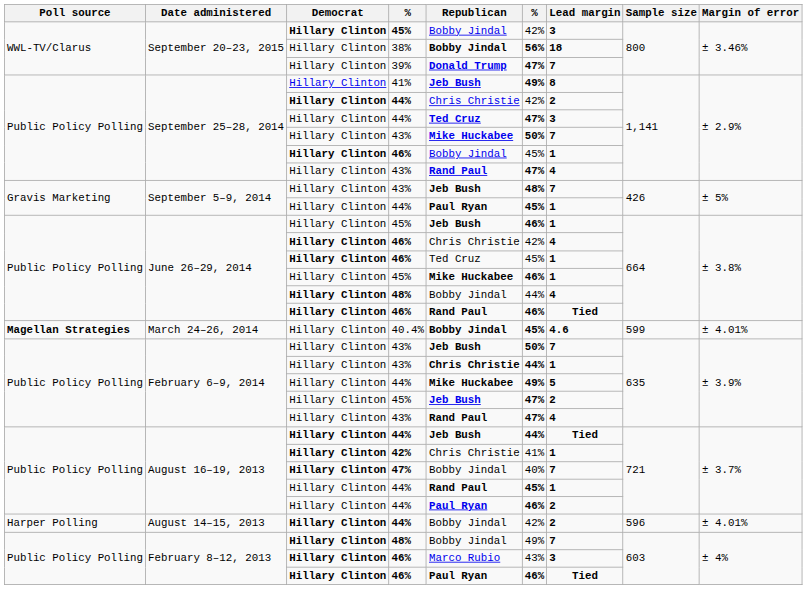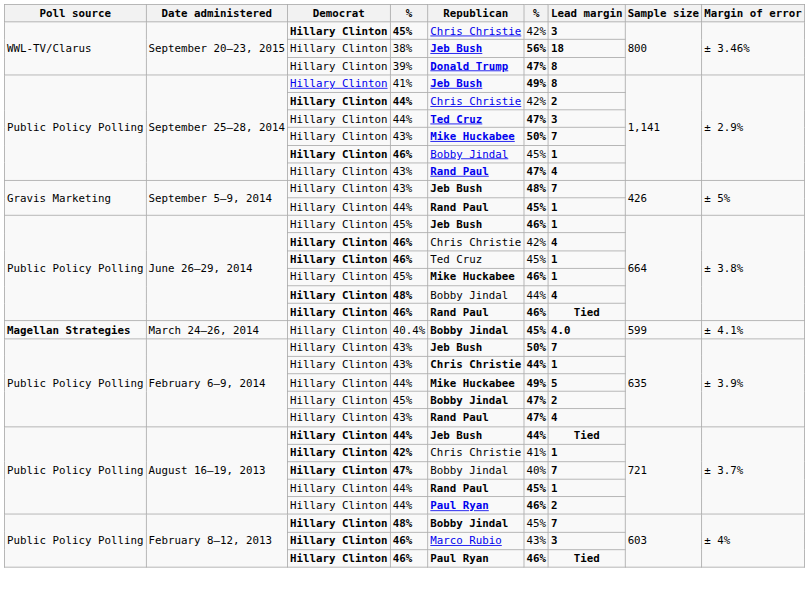 <table class="wikitable">
 <tr valign=bottom>
 <th>Poll source</th>
 <th>Date administered</th>
 <th>Democrat</th>
 <th>%</th>
 <th>Republican</th>
 <th>%</th>
 <th>Lead margin</th>
 <th>Sample size</th>
 <th>Margin of error</th>
 </tr>
 <tr>
 <td rowspan=3>WWL-TV/Clarus</td>
 <td rowspan=3>September 20–23, 2015</td>
 <td><strong>Hillary Clinton</strong></td>
 <td><strong>45%</strong></td>
-<td><a href='#'>Bobby Jindal</a></td>
+<td><a href='#'>Chris Christie</a></td>
 <td>42%</td>
 <td><strong>3</strong></td>
 <td rowspan=3>800</td>
 <td rowspan=3>± 3.46%</td>
 </tr>
 <tr>
 <td>Hillary Clinton</td>
 <td>38%</td>
-<td><strong>Bobby Jindal</strong></td>
+<td><strong><a href='#'>Jeb Bush</a></strong></td>
 <td><strong>56%</strong></td>
 <td><strong>18</strong></td>
 </tr>
 <tr>
 <td>Hillary Clinton</td>
 <td>39%</td>
 <td><strong><a href='#'>Donald Trump</a></strong></td>
 <td><strong>47%</strong></td>
-<td><strong>7</strong></td>
+<td><strong>8</strong></td>
 </tr>
 <tr>
 <td rowspan=6>Public Policy Polling</td>
 <td rowspan=6>September 25–28, 2014</td>
 <td><a href='#'>Hillary Clinton</a></td>
 <td>41%</td>
 <td><strong><a href='#'>Jeb Bush</a></strong></td>
 <td><strong>49%</strong></td>
 <td><strong>8</strong></td>
 <td rowspan=6>1,141</td>
 <td rowspan=6>± 2.9%</td>
 </tr>
 <tr>
 <td><strong>Hillary Clinton</strong></td>
 <td><strong>44%</strong></td>
 <td><a href='#'>Chris Christie</a></td>
 <td>42%</td>
 <td><strong>2</strong></td>
 </tr>
 <tr>
 <td>Hillary Clinton</td>
 <td>44%</td>
 <td><strong><a href='#'>Ted Cruz</a></strong></td>
 <td><strong>47%</strong></td>
 <td><strong>3</strong></td>
 </tr>
 <tr>
 <td>Hillary Clinton</td>
 <td>43%</td>
 <td><strong><a href='#'>Mike Huckabee</a></strong></td>
 <td><strong>50%</strong></td>
 <td><strong>7</strong></td>
 </tr>
 <tr>
 <td><strong>Hillary Clinton</strong></td>
 <td><strong>46%</strong></td>
 <td><a href='#'>Bobby Jindal</a></td>
 <td>45%</td>
 <td><strong>1</strong></td>
 </tr>
 <tr>
 <td>Hillary Clinton</td>
 <td>43%</td>
 <td><strong><a href='#'>Rand Paul</a></strong></td>
 <td><strong>47%</strong></td>
 <td><strong>4</strong></td>
 </tr>
 <tr>
 <td rowspan=2>Gravis Marketing</td>
 <td rowspan=2>September 5–9, 2014</td>
 <td>Hillary Clinton</td>
 <td>43%</td>
 <td><strong>Jeb Bush</strong></td>
 <td><strong>48%</strong></td>
 <td><strong>7</strong></td>
 <td rowspan=2>426</td>
 <td rowspan=2>± 5%</td>
 </tr>
 <tr>
 <td>Hillary Clinton</td>
 <td>44%</td>
-<td><strong>Paul Ryan</strong></td>
+<td><strong>Rand Paul</strong></td>
 <td><strong>45%</strong></td>
 <td><strong>1</strong></td>
 </tr>
 <tr>
 <td rowspan=6>Public Policy Polling</td>
 <td rowspan=6>June 26–29, 2014</td>
 <td>Hillary Clinton</td>
 <td>45%</td>
 <td><strong>Jeb Bush</strong></td>
 <td><strong>46%</strong></td>
 <td><strong>1</strong></td>
 <td rowspan=6>664</td>
 <td rowspan=6>± 3.8%</td>
 </tr>
 <tr>
 <td><strong>Hillary Clinton</strong></td>
 <td><strong>46%</strong></td>
 <td>Chris Christie</td>
 <td>42%</td>
 <td><strong>4</strong></td>
 </tr>
 <tr>
 <td><strong>Hillary Clinton</strong></td>
 <td><strong>46%</strong></td>
 <td>Ted Cruz</td>
 <td>45%</td>
 <td><strong>1</strong></td>
 </tr>
 <tr>
 <td>Hillary Clinton</td>
 <td>45%</td>
 <td><strong>Mike Huckabee</strong></td>
 <td><strong>46%</strong></td>
 <td><strong>1</strong></td>
 </tr>
 <tr>
 <td><strong>Hillary Clinton</strong></td>
 <td><strong>48%</strong></td>
 <td>Bobby Jindal</td>
 <td>44%</td>
 <td><strong>4</strong></td>
 </tr>
 <tr>
 <td><strong>Hillary Clinton</strong></td>
 <td><strong>46%</strong></td>
 <td><strong>Rand Paul</strong></td>
 <td><strong>46%</strong></td>
 <td align=center><strong>Tied</strong></td>
 </tr>
 <tr>
 <td><strong>Magellan Strategies</strong></td>
 <td>March 24–26, 2014</td>
 <td>Hillary Clinton</td>
 <td>40.4%</td>
 <td><strong>Bobby Jindal</strong></td>
 <td><strong>45%</strong></td>
-<td><strong>4.6</strong></td>
+<td><strong>4.0</strong></td>
 <td>599</td>
-<td>± 4.01%</td>
+<td>± 4.1%</td>
 </tr>
 <tr>
 <td rowspan=5>Public Policy Polling</td>
 <td rowspan=5>February 6–9, 2014</td>
 <td>Hillary Clinton</td>
 <td>43%</td>
 <td><strong>Jeb Bush</strong></td>
 <td><strong>50%</strong></td>
 <td><strong>7</strong></td>
 <td rowspan=5>635</td>
 <td rowspan=5>± 3.9%</td>
 </tr>
 <tr>
 <td>Hillary Clinton</td>
 <td>43%</td>
 <td><strong>Chris Christie</strong></td>
 <td><strong>44%</strong></td>
 <td><strong>1</strong></td>
 </tr>
 <tr>
 <td>Hillary Clinton</td>
 <td>44%</td>
 <td><strong>Mike Huckabee</strong></td>
 <td><strong>49%</strong></td>
 <td><strong>5</strong></td>
 </tr>
 <tr>
 <td>Hillary Clinton</td>
 <td>45%</td>
-<td><strong><a href='#'>Jeb Bush</a></strong></td>
+<td><strong>Bobby Jindal</strong></td>
 <td><strong>47%</strong></td>
 <td><strong>2</strong></td>
 </tr>
 <tr>
 <td>Hillary Clinton</td>
 <td>43%</td>
 <td><strong>Rand Paul</strong></td>
 <td><strong>47%</strong></td>
 <td><strong>4</strong></td>
 </tr>
 <tr>
 <td rowspan=5>Public Policy Polling</td>
 <td rowspan=5>August 16–19, 2013</td>
 <td><strong>Hillary Clinton</strong></td>
 <td><strong>44%</strong></td>
 <td><strong>Jeb Bush</strong></td>
 <td><strong>44%</strong></td>
 <td align=center><strong>Tied</strong></td>
 <td rowspan=5>721</td>
 <td rowspan=5>± 3.7%</td>
 </tr>
 <tr>
 <td><strong>Hillary Clinton</strong></td>
 <td><strong>42%</strong></td>
 <td>Chris Christie</td>
 <td>41%</td>
 <td><strong>1</strong></td>
 </tr>
 <tr>
 <td><strong>Hillary Clinton</strong></td>
 <td><strong>47%</strong></td>
 <td>Bobby Jindal</td>
 <td>40%</td>
 <td><strong>7</strong></td>
 </tr>
 <tr>
 <td>Hillary Clinton</td>
 <td>44%</td>
 <td><strong>Rand Paul</strong></td>
 <td><strong>45%</strong></td>
 <td><strong>1</strong></td>
 </tr>
 <tr>
 <td>Hillary Clinton</td>
 <td>44%</td>
 <td><strong><a href='#'>Paul Ryan</a></strong></td>
 <td><strong>46%</strong></td>
 <td><strong>2</strong></td>
 </tr>
 <tr>
-<td>Harper Polling</td>
-<td>August 14–15, 2013</td>
-<td><strong>Hillary Clinton</strong></td>
-<td><strong>44%</strong></td>
-<td>Bobby Jindal</td>
-<td>42%</td>
-<td><strong>2</strong></td>
-<td>596</td>
-<td>± 4.01%</td>
-</tr>
-<tr>
 <td rowspan=3>Public Policy Polling</td>
 <td rowspan=3>February 8–12, 2013</td>
 <td><strong>Hillary Clinton</strong></td>
 <td><strong>48%</strong></td>
-<td>Bobby Jindal</td>
-<td>49%</td>
+<td><strong>Bobby Jindal</strong></td>
+<td>45%</td>
 <td><strong>7</strong></td>
 <td rowspan=3>603</td>
 <td rowspan=3>± 4%</td>
 </tr>
 <tr>
 <td><strong>Hillary Clinton</strong></td>
 <td><strong>46%</strong></td>
 <td><a href='#'>Marco Rubio</a></td>
 <td>43%</td>
 <td><strong>3</strong></td>
 </tr>
 <tr>
 <td><strong>Hillary Clinton</strong></td>
 <td><strong>46%</strong></td>
 <td><strong>Paul Ryan</strong></td>
 <td><strong>46%</strong></td>
 <td align=center><strong>Tied</strong></td>
 </tr>
 </table>
